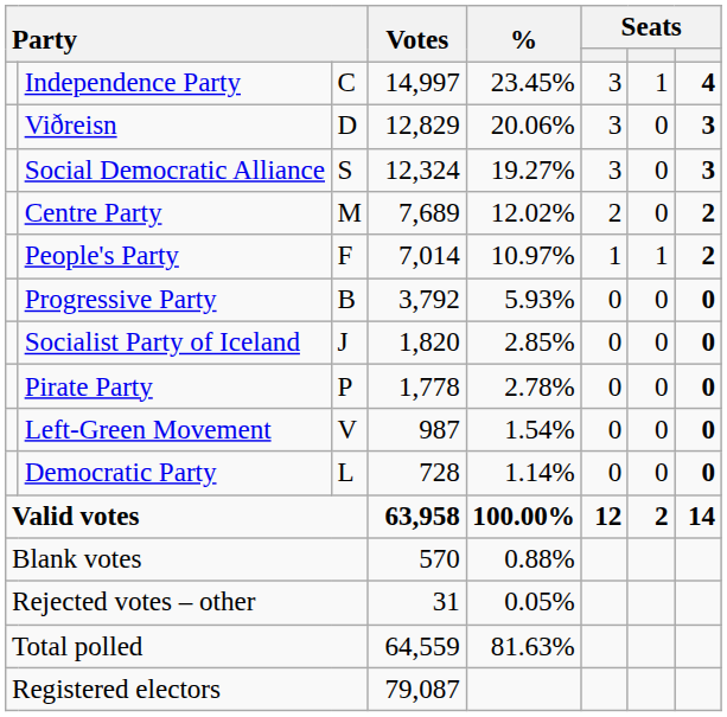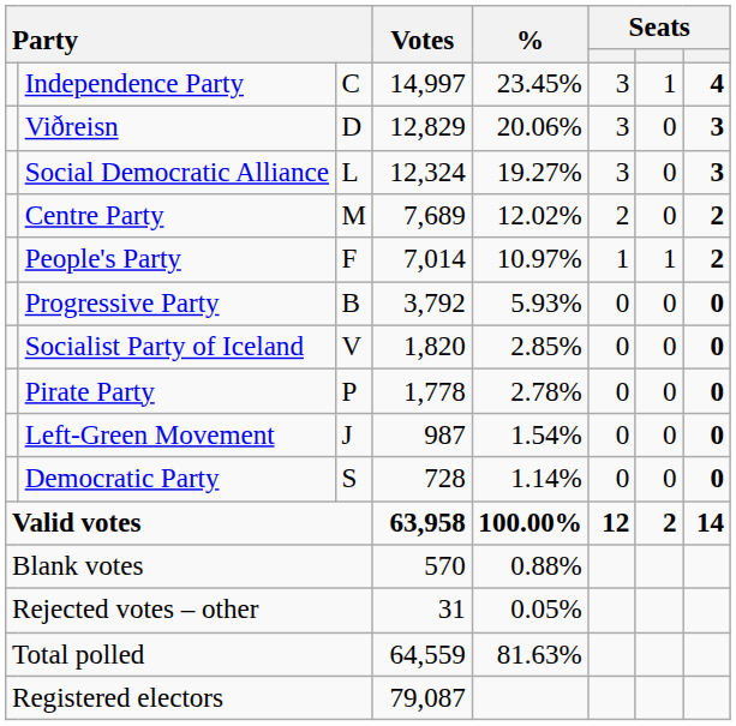 <table class="wikitable" border="1" style="text-align:right;">
 <tr>
 <th style="text-align:left;" valign=bottom rowspan=2 colspan=3>Party</th>
 <th align=center valign=bottom rowspan=2 width="50">Votes</th>
 <th align=center valign=bottom rowspan=2 width="50">%</th>
 <th colspan=3>Seats</th>
 </tr>
 <tr>
 <th align=center valign=bottom width="20"><small></small></th>
 <th align=center valign=bottom width="20"><small><a href='#'></a></small></th>
 <th align=center valign=bottom width="20"><small></small></th>
 </tr>
 <tr>
 <td></td>
 <td align=left><a href='#'>Independence Party</a></td>
 <td align=left>C</td>
 <td>14,997</td>
 <td>23.45%</td>
 <td>3</td>
 <td>1</td>
 <td><strong>4</strong></td>
 </tr>
 <tr>
 <td></td>
 <td align=left><a href='#'>Viðreisn</a></td>
 <td align=left>D</td>
 <td>12,829</td>
 <td>20.06%</td>
 <td>3</td>
 <td>0</td>
 <td><strong>3</strong></td>
 </tr>
 <tr>
 <td></td>
 <td align=left><a href='#'>Social Democratic Alliance</a></td>
-<td align=left>S</td>
+<td align=left>L</td>
 <td>12,324</td>
 <td>19.27%</td>
 <td>3</td>
 <td>0</td>
 <td><strong>3</strong></td>
 </tr>
 <tr>
 <td></td>
 <td align=left><a href='#'>Centre Party</a></td>
 <td align=left>M</td>
 <td>7,689</td>
 <td>12.02%</td>
 <td>2</td>
 <td>0</td>
 <td><strong>2</strong></td>
 </tr>
 <tr>
 <td></td>
 <td align=left><a href='#'>People's Party</a></td>
 <td align=left>F</td>
 <td>7,014</td>
 <td>10.97%</td>
 <td>1</td>
 <td>1</td>
 <td><strong>2</strong></td>
 </tr>
 <tr>
 <td></td>
 <td align=left><a href='#'>Progressive Party</a></td>
 <td align=left>B</td>
 <td>3,792</td>
 <td>5.93%</td>
 <td>0</td>
 <td>0</td>
 <td><strong>0</strong></td>
 </tr>
 <tr>
 <td></td>
 <td align=left><a href='#'>Socialist Party of Iceland</a></td>
-<td align=left>J</td>
+<td align=left>V</td>
 <td>1,820</td>
 <td>2.85%</td>
 <td>0</td>
 <td>0</td>
 <td><strong>0</strong></td>
 </tr>
 <tr>
 <td></td>
 <td align=left><a href='#'>Pirate Party</a></td>
 <td align=left>P</td>
 <td>1,778</td>
 <td>2.78%</td>
 <td>0</td>
 <td>0</td>
 <td><strong>0</strong></td>
 </tr>
 <tr>
 <td></td>
 <td align=left><a href='#'>Left-Green Movement</a></td>
-<td align=left>V</td>
+<td align=left>J</td>
 <td>987</td>
 <td>1.54%</td>
 <td>0</td>
 <td>0</td>
 <td><strong>0</strong></td>
 </tr>
 <tr>
 <td></td>
 <td align=left><a href='#'>Democratic Party</a></td>
-<td align=left>L</td>
+<td align=left>S</td>
 <td>728</td>
 <td>1.14%</td>
 <td>0</td>
 <td>0</td>
 <td><strong>0</strong></td>
 </tr>
 <tr style="font-weight:bold">
 <td align=left colspan=3>Valid votes</td>
 <td>63,958</td>
 <td>100.00%</td>
 <td>12</td>
 <td>2</td>
 <td>14</td>
 </tr>
 <tr>
 <td align=left colspan=3>Blank votes</td>
 <td>570</td>
 <td>0.88%</td>
 <td></td>
 <td></td>
 <td></td>
 </tr>
 <tr>
 <td align=left colspan=3>Rejected votes – other</td>
 <td>31</td>
 <td>0.05%</td>
 <td></td>
 <td></td>
 <td></td>
 </tr>
 <tr>
 <td align=left colspan=3>Total polled</td>
 <td>64,559</td>
 <td>81.63%</td>
 <td></td>
 <td></td>
 <td></td>
 </tr>
 <tr>
 <td align=left colspan=3>Registered electors</td>
 <td>79,087</td>
 <td></td>
 <td></td>
 <td></td>
 <td></td>
 </tr>
 </table>
